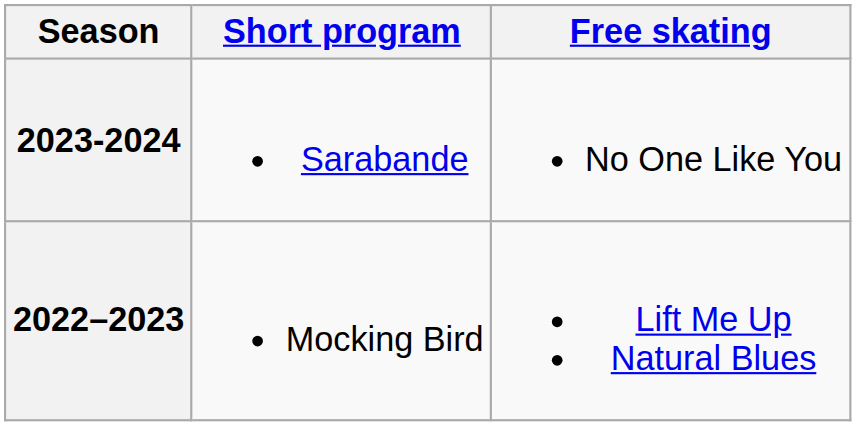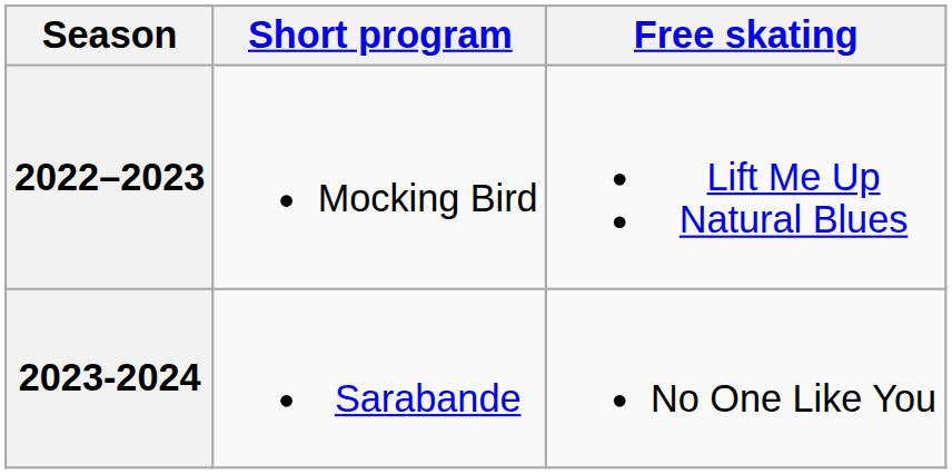 <table class=wikitable style=text-align:center>
 <tr>
 <th>Season</th>
 <th><a href='#'>Short program</a></th>
 <th><a href='#'>Free skating</a></th>
 </tr>
 <tr>
+<th>2022–2023</th>
+<td><br><ul><li>Mocking Bird <br> </li></ul></td>
+<td><br><ul><li><a href='#'>Lift Me Up</a></li><li><a href='#'>Natural Blues</a> <br> </li></ul></td>
+</tr>
+<tr>
 <th>2023-2024</th>
 <td><br><ul><li><a href='#'>Sarabande</a> <br> </li></ul></td>
 <td><br><ul><li>No One Like You <br> </li></ul></td>
 </tr>
-<tr>
-<th>2022–2023</th>
-<td><br><ul><li>Mocking Bird <br> </li></ul></td>
-<td><br><ul><li><a href='#'>Lift Me Up</a></li><li><a href='#'>Natural Blues</a> <br> </li></ul></td>
-</tr>
 </table>
